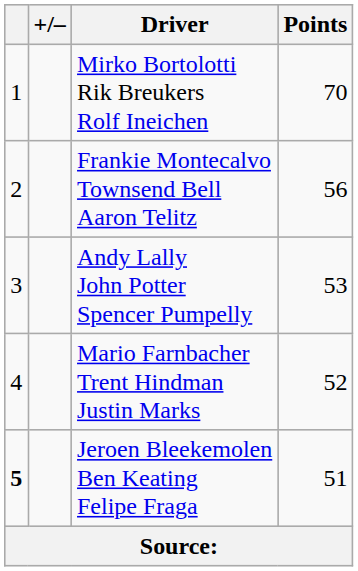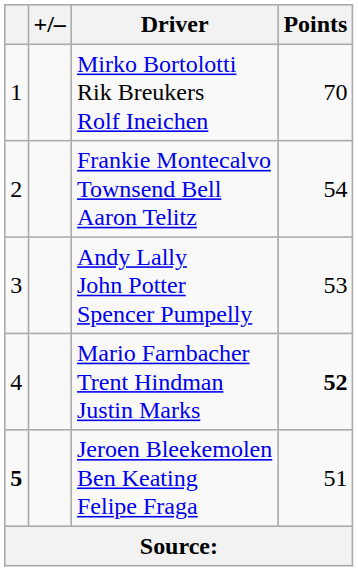 <table class="wikitable" style="font-size: 95%;">
 <tr>
 <th scope="col"></th>
 <th scope="col">+/–</th>
 <th scope="col">Driver</th>
 <th scope="col">Points</th>
 </tr>
 <tr>
 <td align=center>1</td>
 <td align="left"></td>
 <td> <a href='#'>Mirko Bortolotti</a><br> Rik Breukers<br> <a href='#'>Rolf Ineichen</a></td>
 <td align=right>70</td>
 </tr>
 <tr>
 <td align=center>2</td>
 <td align="left"></td>
 <td> <a href='#'>Frankie Montecalvo</a><br> <a href='#'>Townsend Bell</a><br> <a href='#'>Aaron Telitz</a></td>
-<td align=right>56</td>
+<td align=right>54</td>
 </tr>
 <tr>
 <td align=center>3</td>
 <td align="left"></td>
 <td> <a href='#'>Andy Lally</a><br> <a href='#'>John Potter</a><br> <a href='#'>Spencer Pumpelly</a></td>
 <td align=right>53</td>
 </tr>
 <tr>
 <td align=center>4</td>
 <td align="left"></td>
 <td> <a href='#'>Mario Farnbacher</a><br> <a href='#'>Trent Hindman</a><br> <a href='#'>Justin Marks</a></td>
-<td align=right>52</td>
+<td align=right><strong>52</strong></td>
 </tr>
 <tr>
 <td align=center><strong>5</strong></td>
 <td align="left"></td>
 <td> <a href='#'>Jeroen Bleekemolen</a><br> <a href='#'>Ben Keating</a><br> <a href='#'>Felipe Fraga</a></td>
 <td align=right>51</td>
 </tr>
 <tr>
 <th colspan=5>Source:</th>
 </tr>
 </table>
